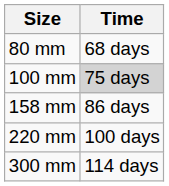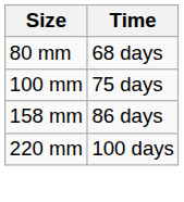 <table class="wikitable">
 <tr>
 <th>Size</th>
 <th>Time</th>
 </tr>
 <tr>
 <td>80 mm</td>
 <td>68 days</td>
 </tr>
 <tr>
 <td>100 mm</td>
-<td style="background: lightgrey;">75 days</td>
+<td>75 days</td>
 </tr>
 <tr>
 <td>158 mm</td>
 <td>86 days</td>
 </tr>
 <tr>
 <td>220 mm</td>
 <td>100 days</td>
 </tr>
-<tr>
-<td>300 mm</td>
-<td>114 days</td>
-</tr>
 </table>
